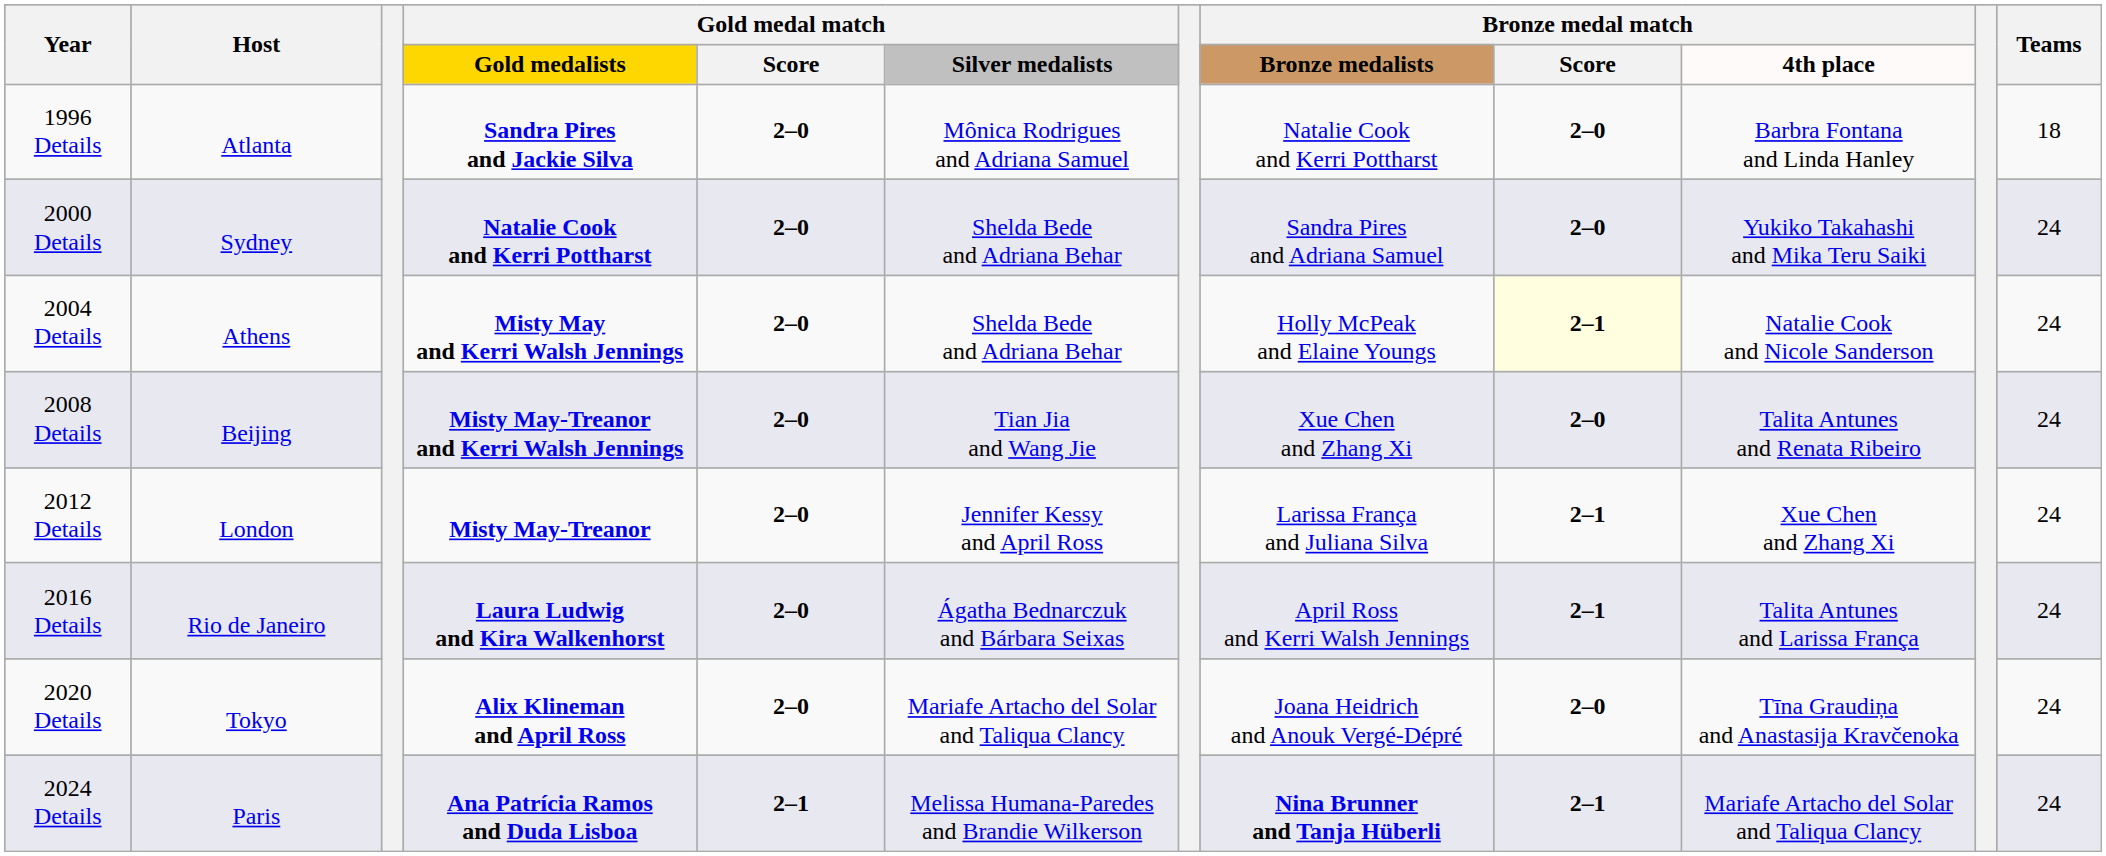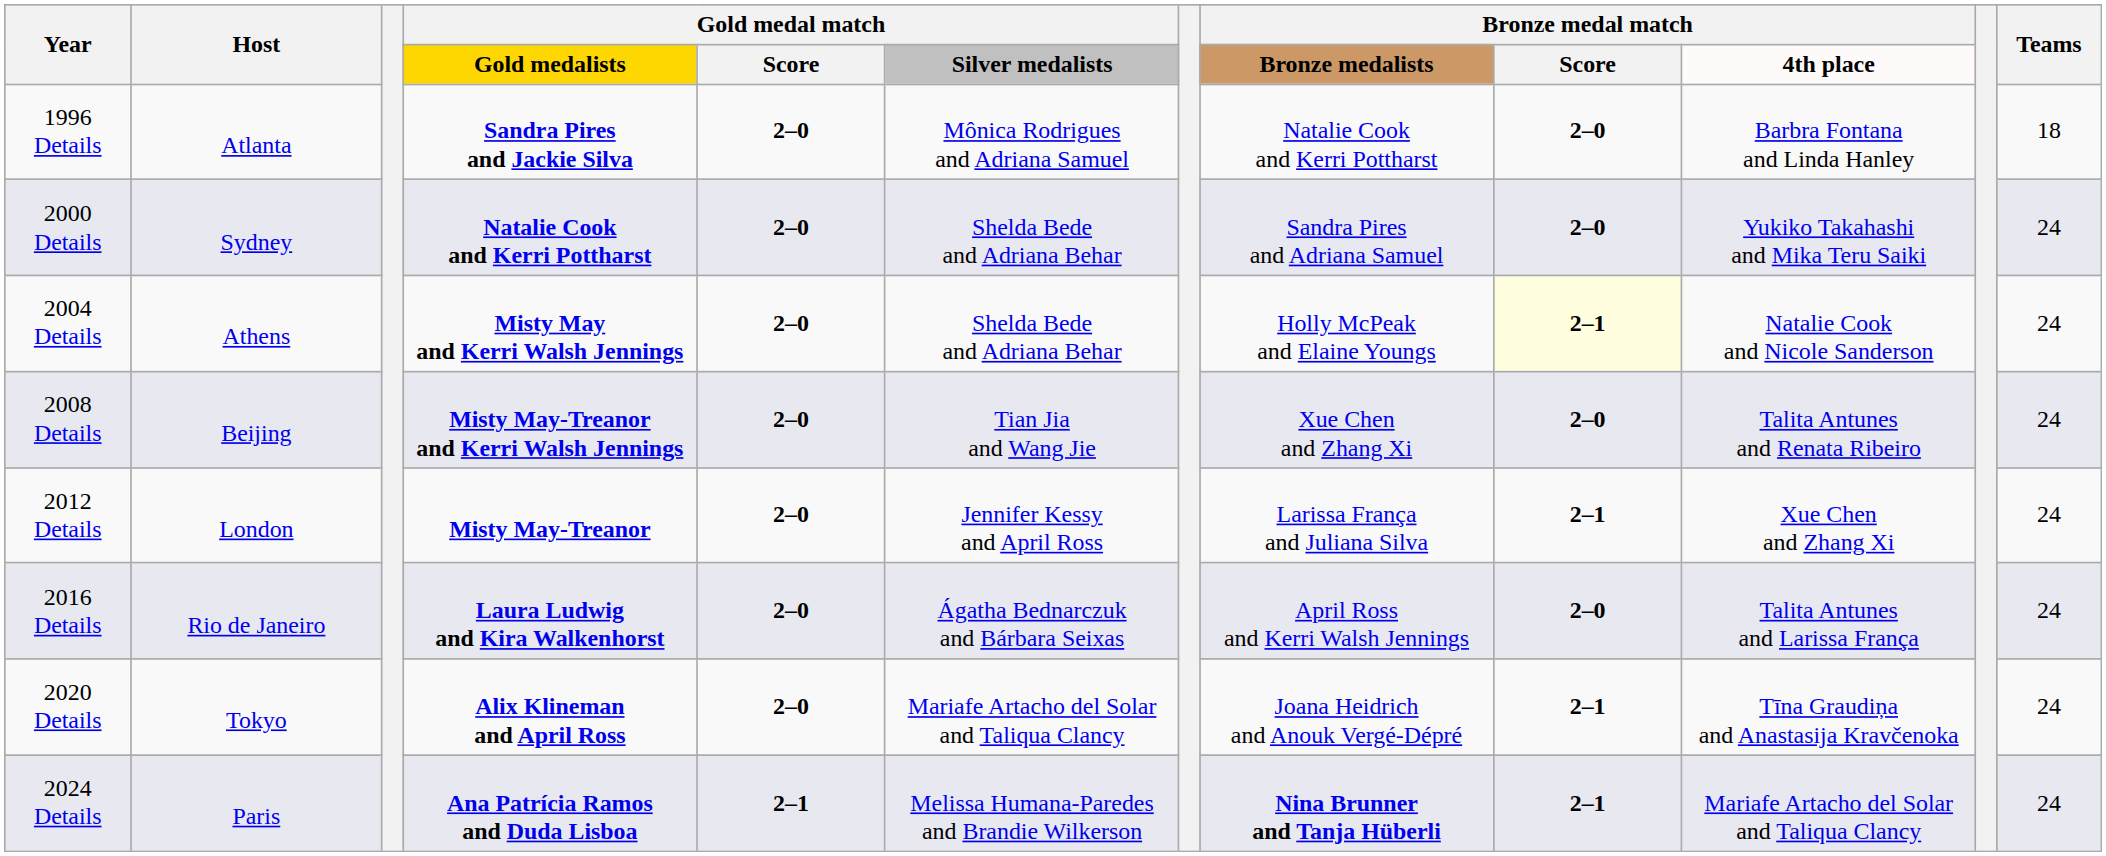 <table class="wikitable" style="font-size:90%; width: 100%; text-align: center;">
 <tr>
 <th rowspan="2" style="width:6%;">Year</th>
 <th rowspan="2" style="width:12%;">Host</th>
 <th width=1% rowspan=10 bgcolor=ffffff></th>
 <th colspan="3">Gold medal match</th>
 <th width=1% rowspan=10 bgcolor=ffffff></th>
 <th colspan="3">Bronze medal match</th>
 <th width=1% rowspan=10 bgcolor=ffffff></th>
 <th rowspan="2" style="width:5%;">Teams</th>
 </tr>
 <tr>
 <th style="width:14%; background:gold;">Gold medalists</th>
 <th width=9%>Score</th>
 <th style="width:14%; background:silver;">Silver medalists</th>
 <th style="width:14%; background:#c96;">Bronze medalists</th>
 <th width=9%>Score</th>
 <th style="width:14%; background:snow;">4th place</th>
 </tr>
 <tr>
 <td>1996<br><a href='#'>Details</a></td>
 <td><br><a href='#'>Atlanta</a></td>
 <td><strong><br><a href='#'>Sandra Pires</a><br>and <a href='#'>Jackie Silva</a></strong></td>
 <td><strong>2–0</strong></td>
 <td><br><a href='#'>Mônica Rodrigues</a><br>and <a href='#'>Adriana Samuel</a></td>
 <td><br><a href='#'>Natalie Cook</a><br>and <a href='#'>Kerri Pottharst</a></td>
 <td><strong>2–0</strong></td>
 <td><br><a href='#'>Barbra Fontana</a><br>and Linda Hanley</td>
 <td>18</td>
 </tr>
 <tr bgcolor=#E8E8F0>
 <td>2000<br><a href='#'>Details</a></td>
 <td><br><a href='#'>Sydney</a></td>
 <td><strong><br><a href='#'>Natalie Cook</a><br>and <a href='#'>Kerri Pottharst</a></strong></td>
 <td><strong>2–0</strong></td>
 <td><br><a href='#'>Shelda Bede</a><br>and <a href='#'>Adriana Behar</a></td>
 <td><br><a href='#'>Sandra Pires</a><br>and <a href='#'>Adriana Samuel</a></td>
 <td><strong>2–0</strong></td>
 <td><br><a href='#'>Yukiko Takahashi</a><br>and <a href='#'>Mika Teru Saiki</a></td>
 <td>24</td>
 </tr>
 <tr>
 <td>2004<br><a href='#'>Details</a></td>
 <td><br><a href='#'>Athens</a></td>
 <td><strong><br><a href='#'>Misty May</a><br>and <a href='#'>Kerri Walsh Jennings</a></strong></td>
 <td><strong>2–0</strong></td>
 <td><br><a href='#'>Shelda Bede</a><br>and <a href='#'>Adriana Behar</a></td>
 <td><br><a href='#'>Holly McPeak</a><br>and <a href='#'>Elaine Youngs</a></td>
 <td style="background: lightyellow;"><strong>2–1</strong></td>
 <td><br><a href='#'>Natalie Cook</a><br>and <a href='#'>Nicole Sanderson</a></td>
 <td>24</td>
 </tr>
 <tr bgcolor=#E8E8F0>
 <td>2008<br><a href='#'>Details</a></td>
 <td><br><a href='#'>Beijing</a></td>
 <td><strong><br><a href='#'>Misty May-Treanor</a><br>and <a href='#'>Kerri Walsh Jennings</a></strong></td>
 <td><strong>2–0</strong></td>
 <td><br><a href='#'>Tian Jia</a><br>and <a href='#'>Wang Jie</a></td>
 <td><br><a href='#'>Xue Chen</a><br>and <a href='#'>Zhang Xi</a></td>
 <td><strong>2–0</strong></td>
 <td><br><a href='#'>Talita Antunes</a><br>and <a href='#'>Renata Ribeiro</a></td>
 <td>24</td>
 </tr>
 <tr>
 <td>2012<br><a href='#'>Details</a></td>
 <td><br><a href='#'>London</a></td>
 <td><strong><br><a href='#'>Misty May-Treanor</a><br></strong></td>
 <td><strong>2–0</strong></td>
 <td><br><a href='#'>Jennifer Kessy</a><br>and <a href='#'>April Ross</a></td>
 <td><br><a href='#'>Larissa França</a><br>and <a href='#'>Juliana Silva</a></td>
 <td><strong>2–1</strong></td>
 <td><br><a href='#'>Xue Chen</a><br>and <a href='#'>Zhang Xi</a></td>
 <td>24</td>
 </tr>
 <tr bgcolor=#E8E8F0>
 <td>2016<br><a href='#'>Details</a></td>
 <td><br><a href='#'>Rio de Janeiro</a></td>
 <td><strong><br><a href='#'>Laura Ludwig</a><br>and <a href='#'>Kira Walkenhorst</a></strong></td>
 <td><strong>2–0</strong></td>
 <td><br><a href='#'>Ágatha Bednarczuk</a><br>and <a href='#'>Bárbara Seixas</a></td>
 <td><br><a href='#'>April Ross</a><br>and <a href='#'>Kerri Walsh Jennings</a></td>
-<td><strong>2–1</strong></td>
+<td><strong>2–0</strong></td>
 <td><br><a href='#'>Talita Antunes</a><br>and <a href='#'>Larissa França</a></td>
 <td>24</td>
 </tr>
 <tr>
 <td>2020<br><a href='#'>Details</a></td>
 <td><br><a href='#'>Tokyo</a></td>
 <td><strong><br><a href='#'>Alix Klineman</a><br>and <a href='#'>April Ross</a></strong></td>
 <td><strong>2–0</strong></td>
 <td><br><a href='#'>Mariafe Artacho del Solar</a><br>and <a href='#'>Taliqua Clancy</a></td>
 <td><br><a href='#'>Joana Heidrich</a><br>and <a href='#'>Anouk Vergé-Dépré</a></td>
-<td><strong>2–0</strong></td>
+<td><strong>2–1</strong></td>
 <td><br><a href='#'>Tīna Graudiņa</a><br>and <a href='#'>Anastasija Kravčenoka</a></td>
 <td>24</td>
 </tr>
 <tr bgcolor=#E8E8F0>
 <td>2024<br><a href='#'>Details</a></td>
 <td><br><a href='#'>Paris</a></td>
 <td><strong><br><a href='#'>Ana Patrícia Ramos</a><br>and <a href='#'>Duda Lisboa</a></strong></td>
 <td><strong>2–1</strong></td>
 <td><br><a href='#'>Melissa Humana-Paredes</a><br>and <a href='#'>Brandie Wilkerson</a></td>
 <td><strong><br><a href='#'>Nina Brunner</a><br>and <a href='#'>Tanja Hüberli</a></strong></td>
 <td><strong>2–1</strong></td>
 <td><br><a href='#'>Mariafe Artacho del Solar</a><br>and <a href='#'>Taliqua Clancy</a></td>
 <td>24</td>
 </tr>
 </table>
